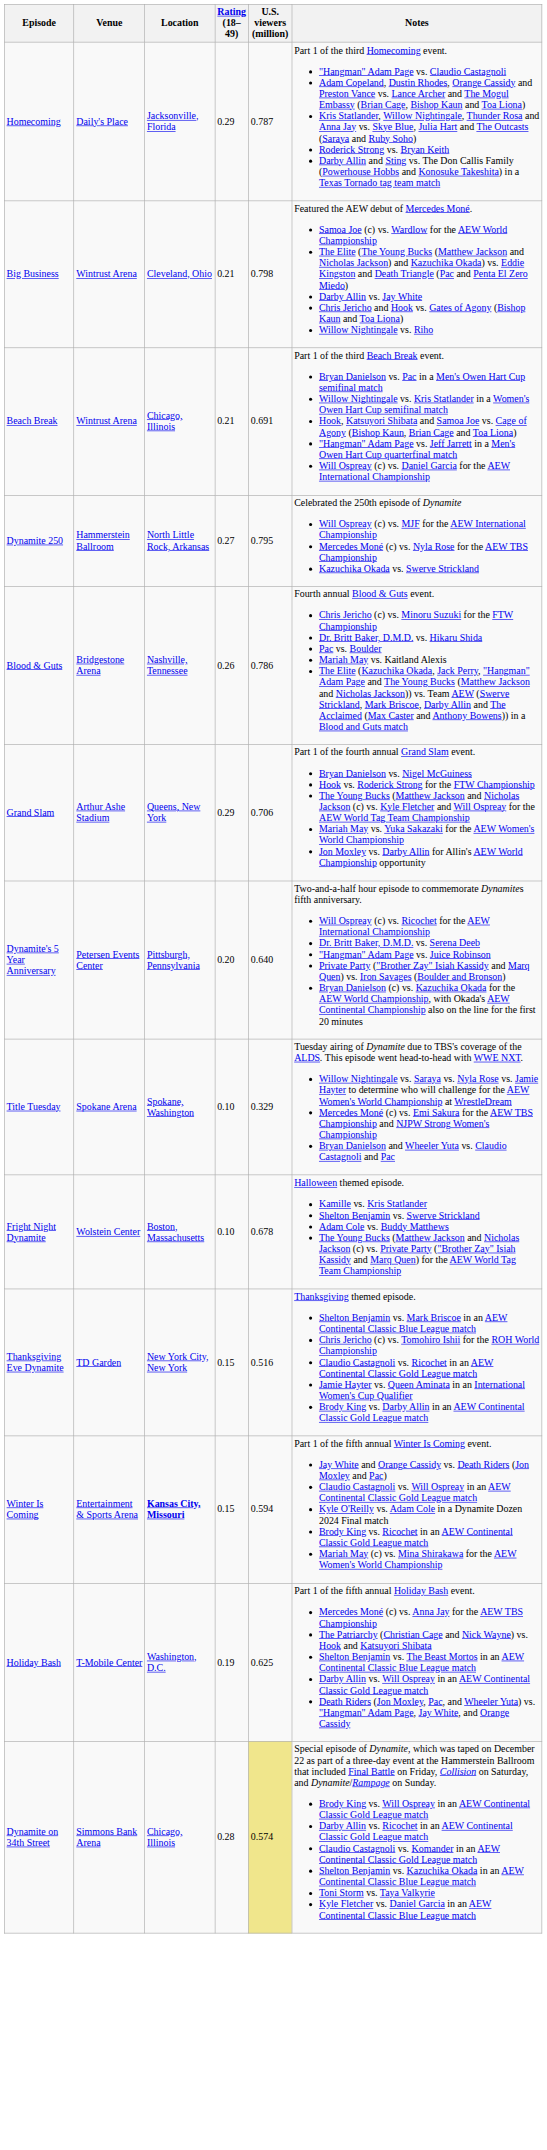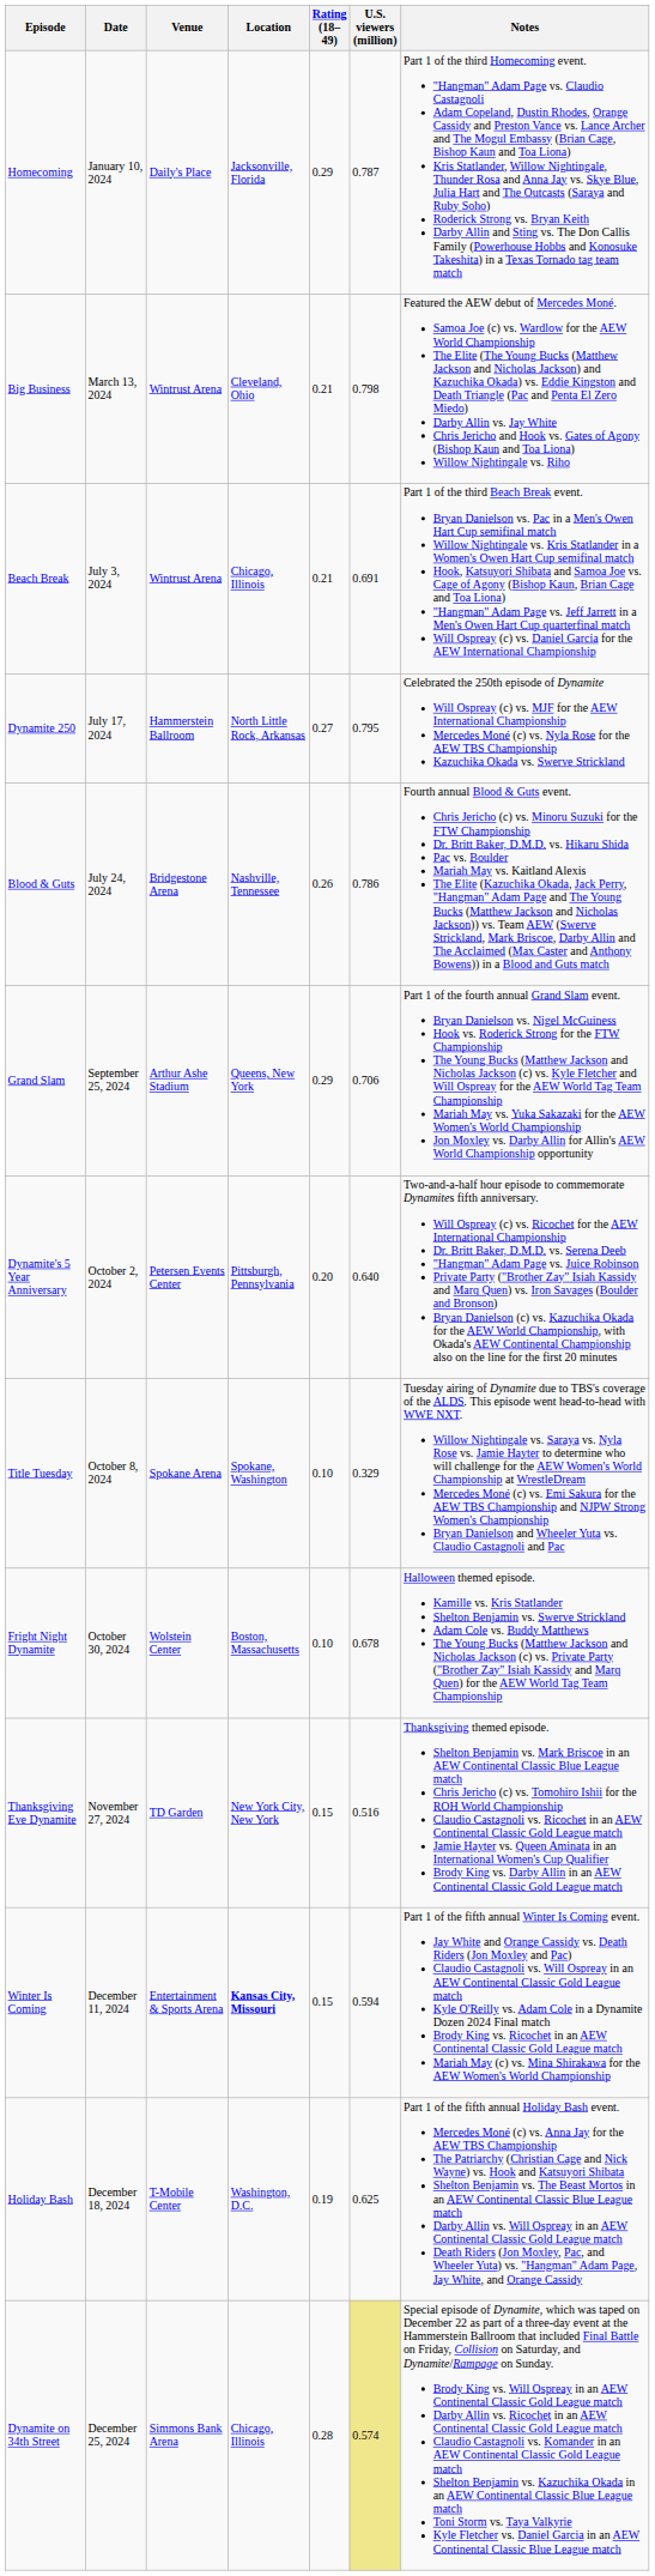 <table class="wikitable plainrowheaders sortable">
 <tr>
 <th>Episode</th>
+<th>Date</th>
 <th>Venue</th>
 <th>Location</th>
 <th><a href='#'>Rating</a><br>(18–49)</th>
 <th>U.S. viewers<br>(million)</th>
 <th>Notes</th>
 </tr>
 <tr>
 <td><a href='#'>Homecoming</a></td>
+<td>January 10, 2024</td>
 <td><a href='#'>Daily's Place</a></td>
 <td><a href='#'>Jacksonville, Florida</a></td>
 <td>0.29</td>
 <td>0.787</td>
 <td>Part 1 of the third <a href='#'>Homecoming</a> event.<br><ul><li><a href='#'>"Hangman" Adam Page</a> vs. <a href='#'>Claudio Castagnoli</a></li><li><a href='#'>Adam Copeland</a>, <a href='#'>Dustin Rhodes</a>, <a href='#'>Orange Cassidy</a> and <a href='#'>Preston Vance</a> vs. <a href='#'>Lance Archer</a> and <a href='#'>The Mogul Embassy</a> (<a href='#'>Brian Cage</a>, <a href='#'>Bishop Kaun</a> and <a href='#'>Toa Liona</a>)</li><li><a href='#'>Kris Statlander</a>, <a href='#'>Willow Nightingale</a>, <a href='#'>Thunder Rosa</a> and <a href='#'>Anna Jay</a> vs. <a href='#'>Skye Blue</a>, <a href='#'>Julia Hart</a> and <a href='#'>The Outcasts</a> (<a href='#'>Saraya</a> and <a href='#'>Ruby Soho</a>)</li><li><a href='#'>Roderick Strong</a> vs. <a href='#'>Bryan Keith</a></li><li><a href='#'>Darby Allin</a> and <a href='#'>Sting</a> vs. The Don Callis Family (<a href='#'>Powerhouse Hobbs</a> and <a href='#'>Konosuke Takeshita</a>) in a <a href='#'>Texas Tornado tag team match</a></li></ul></td>
 </tr>
 <tr>
 <td><a href='#'>Big Business</a></td>
+<td>March 13, 2024</td>
 <td><a href='#'>Wintrust Arena</a></td>
 <td><a href='#'>Cleveland, Ohio</a></td>
 <td>0.21</td>
 <td>0.798</td>
 <td>Featured the AEW debut of <a href='#'>Mercedes Moné</a>.<br><ul><li><a href='#'>Samoa Joe</a> (c) vs. <a href='#'>Wardlow</a> for the <a href='#'>AEW World Championship</a></li><li><a href='#'>The Elite</a> (<a href='#'>The Young Bucks</a> (<a href='#'>Matthew Jackson</a> and <a href='#'>Nicholas Jackson</a>) and <a href='#'>Kazuchika Okada</a>) vs. <a href='#'>Eddie Kingston</a> and <a href='#'>Death Triangle</a> (<a href='#'>Pac</a> and <a href='#'>Penta El Zero Miedo</a>)</li><li><a href='#'>Darby Allin</a> vs. <a href='#'>Jay White</a></li><li><a href='#'>Chris Jericho</a> and <a href='#'>Hook</a> vs. <a href='#'>Gates of Agony</a> (<a href='#'>Bishop Kaun</a> and <a href='#'>Toa Liona</a>)</li><li><a href='#'>Willow Nightingale</a> vs. <a href='#'>Riho</a></li></ul></td>
 </tr>
 <tr>
 <td><a href='#'>Beach Break</a></td>
+<td>July 3, 2024</td>
 <td><a href='#'>Wintrust Arena</a></td>
 <td><a href='#'>Chicago, Illinois</a></td>
 <td>0.21</td>
 <td>0.691</td>
 <td>Part 1 of the third <a href='#'>Beach Break</a> event.<br><ul><li><a href='#'>Bryan Danielson</a> vs. <a href='#'>Pac</a> in a <a href='#'>Men's Owen Hart Cup semifinal match</a></li><li><a href='#'>Willow Nightingale</a> vs. <a href='#'>Kris Statlander</a> in a <a href='#'>Women's Owen Hart Cup semifinal match</a></li><li><a href='#'>Hook</a>, <a href='#'>Katsuyori Shibata</a> and <a href='#'>Samoa Joe</a> vs. <a href='#'>Cage of Agony</a> (<a href='#'>Bishop Kaun</a>, <a href='#'>Brian Cage</a> and <a href='#'>Toa Liona</a>)</li><li><a href='#'>"Hangman" Adam Page</a> vs. <a href='#'>Jeff Jarrett</a> in a <a href='#'>Men's Owen Hart Cup quarterfinal match</a></li><li><a href='#'>Will Ospreay</a> (c) vs. <a href='#'>Daniel Garcia</a> for the <a href='#'>AEW International Championship</a></li></ul></td>
 </tr>
 <tr>
 <td><a href='#'>Dynamite 250</a></td>
+<td>July 17, 2024</td>
 <td><a href='#'>Hammerstein Ballroom</a></td>
 <td><a href='#'>North Little Rock, Arkansas</a></td>
 <td>0.27</td>
 <td>0.795</td>
 <td>Celebrated the 250th episode of <em>Dynamite</em><br><ul><li><a href='#'>Will Ospreay</a> (c) vs. <a href='#'>MJF</a> for the <a href='#'>AEW International Championship</a></li><li><a href='#'>Mercedes Moné</a> (c) vs. <a href='#'>Nyla Rose</a> for the <a href='#'>AEW TBS Championship</a></li><li><a href='#'>Kazuchika Okada</a> vs. <a href='#'>Swerve Strickland</a></li></ul></td>
 </tr>
 <tr>
 <td><a href='#'>Blood & Guts</a></td>
+<td>July 24, 2024</td>
 <td><a href='#'>Bridgestone Arena</a></td>
 <td><a href='#'>Nashville, Tennessee</a></td>
 <td>0.26</td>
 <td>0.786</td>
 <td>Fourth annual <a href='#'>Blood & Guts</a> event.<br><ul><li><a href='#'>Chris Jericho</a> (c) vs. <a href='#'>Minoru Suzuki</a> for the <a href='#'>FTW Championship</a></li><li><a href='#'>Dr. Britt Baker, D.M.D.</a> vs. <a href='#'>Hikaru Shida</a></li><li><a href='#'>Pac</a> vs. <a href='#'>Boulder</a></li><li><a href='#'>Mariah May</a> vs. Kaitland Alexis</li><li><a href='#'>The Elite</a> (<a href='#'>Kazuchika Okada</a>, <a href='#'>Jack Perry</a>, <a href='#'>"Hangman" Adam Page</a> and <a href='#'>The Young Bucks</a> (<a href='#'>Matthew Jackson</a> and <a href='#'>Nicholas Jackson</a>)) vs. Team <a href='#'>AEW</a> (<a href='#'>Swerve Strickland</a>, <a href='#'>Mark Briscoe</a>, <a href='#'>Darby Allin</a> and <a href='#'>The Acclaimed</a> (<a href='#'>Max Caster</a> and <a href='#'>Anthony Bowens</a>)) in a <a href='#'>Blood and Guts match</a></li></ul></td>
 </tr>
 <tr>
 <td><a href='#'>Grand Slam</a></td>
+<td>September 25, 2024</td>
 <td><a href='#'>Arthur Ashe Stadium</a></td>
 <td><a href='#'>Queens, New York</a></td>
 <td>0.29</td>
 <td>0.706</td>
 <td>Part 1 of the fourth annual <a href='#'>Grand Slam</a> event.<br><ul><li><a href='#'>Bryan Danielson</a> vs. <a href='#'>Nigel McGuiness</a></li><li><a href='#'>Hook</a> vs. <a href='#'>Roderick Strong</a> for the <a href='#'>FTW Championship</a></li><li><a href='#'>The Young Bucks</a> (<a href='#'>Matthew Jackson</a> and <a href='#'>Nicholas Jackson</a> (c) vs. <a href='#'>Kyle Fletcher</a> and <a href='#'>Will Ospreay</a> for the <a href='#'>AEW World Tag Team Championship</a></li><li><a href='#'>Mariah May</a> vs. <a href='#'>Yuka Sakazaki</a> for the <a href='#'>AEW Women's World Championship</a></li><li><a href='#'>Jon Moxley</a> vs. <a href='#'>Darby Allin</a> for Allin's <a href='#'>AEW World Championship</a> opportunity</li></ul></td>
 </tr>
 <tr>
 <td><a href='#'>Dynamite's 5 Year Anniversary</a></td>
+<td>October 2, 2024</td>
 <td><a href='#'>Petersen Events Center</a></td>
 <td><a href='#'>Pittsburgh, Pennsylvania</a></td>
 <td>0.20</td>
 <td>0.640</td>
 <td>Two-and-a-half hour episode to commemorate <em>Dynamite</em>s fifth anniversary.<br><ul><li><a href='#'>Will Ospreay</a> (c) vs. <a href='#'>Ricochet</a> for the <a href='#'>AEW International Championship</a></li><li><a href='#'>Dr. Britt Baker, D.M.D.</a> vs. <a href='#'>Serena Deeb</a></li><li><a href='#'>"Hangman" Adam Page</a> vs. <a href='#'>Juice Robinson</a></li><li><a href='#'>Private Party</a> (<a href='#'>"Brother Zay" Isiah Kassidy</a> and <a href='#'>Marq Quen</a>) vs. <a href='#'>Iron Savages</a> (<a href='#'>Boulder and Bronson</a>)</li><li><a href='#'>Bryan Danielson</a> (c) vs. <a href='#'>Kazuchika Okada</a> for the <a href='#'>AEW World Championship</a>, with Okada's <a href='#'>AEW Continental Championship</a> also on the line for the first 20 minutes</li></ul></td>
 </tr>
 <tr>
 <td><a href='#'>Title Tuesday</a></td>
+<td>October 8, 2024</td>
 <td><a href='#'>Spokane Arena</a></td>
 <td><a href='#'>Spokane, Washington</a></td>
 <td>0.10</td>
 <td>0.329</td>
 <td>Tuesday airing of <em>Dynamite</em> due to TBS's coverage of the <a href='#'>ALDS</a><em>.</em> This episode went head-to-head with <a href='#'>WWE NXT</a>.<br><ul><li><a href='#'>Willow Nightingale</a> vs. <a href='#'>Saraya</a> vs. <a href='#'>Nyla Rose</a> vs. <a href='#'>Jamie Hayter</a> to determine who will challenge for the <a href='#'>AEW Women's World Championship</a> at <a href='#'>WrestleDream</a></li><li><a href='#'>Mercedes Moné</a> (c) vs. <a href='#'>Emi Sakura</a> for the <a href='#'>AEW TBS Championship</a> and <a href='#'>NJPW Strong Women's Championship</a></li><li><a href='#'>Bryan Danielson</a> and <a href='#'>Wheeler Yuta</a> vs. <a href='#'>Claudio Castagnoli</a> and <a href='#'>Pac</a></li></ul></td>
 </tr>
 <tr>
 <td><a href='#'>Fright Night Dynamite</a></td>
+<td>October 30, 2024</td>
 <td><a href='#'>Wolstein Center</a></td>
 <td><a href='#'>Boston, Massachusetts</a></td>
 <td>0.10</td>
 <td>0.678</td>
 <td><a href='#'>Halloween</a> themed episode.<br><ul><li><a href='#'>Kamille</a> vs. <a href='#'>Kris Statlander</a></li><li><a href='#'>Shelton Benjamin</a> vs. <a href='#'>Swerve Strickland</a></li><li><a href='#'>Adam Cole</a> vs. <a href='#'>Buddy Matthews</a></li><li><a href='#'>The Young Bucks</a> (<a href='#'>Matthew Jackson</a> and <a href='#'>Nicholas Jackson</a> (c) vs. <a href='#'>Private Party</a> (<a href='#'>"Brother Zay" Isiah Kassidy</a> and <a href='#'>Marq Quen</a>) for the <a href='#'>AEW World Tag Team Championship</a></li></ul></td>
 </tr>
 <tr>
 <td><a href='#'>Thanksgiving Eve Dynamite</a></td>
+<td>November 27, 2024</td>
 <td><a href='#'>TD Garden</a></td>
 <td><a href='#'>New York City, New York</a></td>
 <td>0.15</td>
 <td>0.516</td>
 <td><a href='#'>Thanksgiving</a> themed episode.<br><ul><li><a href='#'>Shelton Benjamin</a> vs. <a href='#'>Mark Briscoe</a> in an <a href='#'>AEW Continental Classic Blue League match</a></li><li><a href='#'>Chris Jericho</a> (c) vs. <a href='#'>Tomohiro Ishii</a> for the <a href='#'>ROH World Championship</a></li><li><a href='#'>Claudio Castagnoli</a> vs. <a href='#'>Ricochet</a> in an <a href='#'>AEW Continental Classic Gold League match</a></li><li><a href='#'>Jamie Hayter</a> vs. <a href='#'>Queen Aminata</a> in an <a href='#'>International Women's Cup Qualifier</a></li><li><a href='#'>Brody King</a> vs. <a href='#'>Darby Allin</a> in an <a href='#'>AEW Continental Classic Gold League match</a></li></ul></td>
 </tr>
 <tr>
 <td><a href='#'>Winter Is Coming</a></td>
+<td>December 11, 2024</td>
 <td><a href='#'>Entertainment & Sports Arena</a></td>
 <td><strong><a href='#'>Kansas City, Missouri</a></strong></td>
 <td>0.15</td>
 <td>0.594</td>
 <td>Part 1 of the fifth annual <a href='#'>Winter Is Coming</a> event.<br><ul><li><a href='#'>Jay White</a> and <a href='#'>Orange Cassidy</a> vs. <a href='#'>Death Riders</a> (<a href='#'>Jon Moxley</a> and <a href='#'>Pac</a>)</li><li><a href='#'>Claudio Castagnoli</a> vs. <a href='#'>Will Ospreay</a> in an <a href='#'>AEW Continental Classic Gold League match</a></li><li><a href='#'>Kyle O'Reilly</a> vs. <a href='#'>Adam Cole</a> in a Dynamite Dozen 2024 Final match</li><li><a href='#'>Brody King</a> vs. <a href='#'>Ricochet</a> in an <a href='#'>AEW Continental Classic Gold League match</a></li><li><a href='#'>Mariah May</a> (c) vs. <a href='#'>Mina Shirakawa</a> for the <a href='#'>AEW Women's World Championship</a></li></ul></td>
 </tr>
 <tr>
 <td><a href='#'>Holiday Bash</a></td>
+<td>December 18, 2024</td>
 <td><a href='#'>T-Mobile Center</a></td>
 <td><a href='#'>Washington, D.C.</a></td>
 <td>0.19</td>
 <td>0.625</td>
 <td>Part 1 of the fifth annual <a href='#'>Holiday Bash</a> event.<br><ul><li><a href='#'>Mercedes Moné</a> (c) vs. <a href='#'>Anna Jay</a> for the <a href='#'>AEW TBS Championship</a></li><li><a href='#'>The Patriarchy</a> (<a href='#'>Christian Cage</a> and <a href='#'>Nick Wayne</a>) vs. <a href='#'>Hook</a> and <a href='#'>Katsuyori Shibata</a></li><li><a href='#'>Shelton Benjamin</a> vs. <a href='#'>The Beast Mortos</a> in an <a href='#'>AEW Continental Classic Blue League match</a></li><li><a href='#'>Darby Allin</a> vs. <a href='#'>Will Ospreay</a> in an <a href='#'>AEW Continental Classic Gold League match</a></li><li><a href='#'>Death Riders</a> (<a href='#'>Jon Moxley</a>, <a href='#'>Pac</a>, and <a href='#'>Wheeler Yuta</a>) vs. <a href='#'>"Hangman" Adam Page</a>, <a href='#'>Jay White</a>, and <a href='#'>Orange Cassidy</a></li></ul></td>
 </tr>
 <tr>
 <td><a href='#'>Dynamite on 34th Street</a></td>
+<td>December 25, 2024</td>
 <td><a href='#'>Simmons Bank Arena</a></td>
 <td><a href='#'>Chicago, Illinois</a></td>
 <td>0.28</td>
 <td style="background: khaki;">0.574</td>
 <td>Special episode of <em>Dynamite</em>, which was taped on December 22 as part of a three-day event at the Hammerstein Ballroom that included <a href='#'>Final Battle</a> on Friday, <em><a href='#'>Collision</a></em> on Saturday, and <em>Dynamite</em>/<em><a href='#'>Rampage</a></em> on Sunday.<br><ul><li><a href='#'>Brody King</a> vs. <a href='#'>Will Ospreay</a> in an <a href='#'>AEW Continental Classic Gold League match</a></li><li><a href='#'>Darby Allin</a> vs. <a href='#'>Ricochet</a> in an <a href='#'>AEW Continental Classic Gold League match</a></li><li><a href='#'>Claudio Castagnoli</a> vs. <a href='#'>Komander</a> in an <a href='#'>AEW Continental Classic Gold League match</a></li><li><a href='#'>Shelton Benjamin</a> vs. <a href='#'>Kazuchika Okada</a> in an <a href='#'>AEW Continental Classic Blue League match</a></li><li><a href='#'>Toni Storm</a> vs. <a href='#'>Taya Valkyrie</a></li><li><a href='#'>Kyle Fletcher</a> vs. <a href='#'>Daniel Garcia</a> in an <a href='#'>AEW Continental Classic Blue League match</a></li></ul></td>
 </tr>
 </table>
